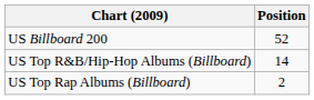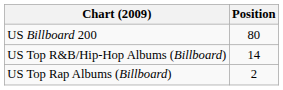 <table class="wikitable sortable plainrowheaders">
 <tr>
 <th>Chart (2009)</th>
 <th>Position</th>
 </tr>
 <tr>
 <td>US <em>Billboard</em> 200</td>
-<td style="text-align:center;">52</td>
+<td style="text-align:center;">80</td>
 </tr>
 <tr>
 <td>US Top R&B/Hip-Hop Albums (<em>Billboard</em>)</td>
 <td style="text-align:center;">14</td>
 </tr>
 <tr>
 <td>US Top Rap Albums (<em>Billboard</em>)</td>
 <td style="text-align:center;">2</td>
 </tr>
 </table>
